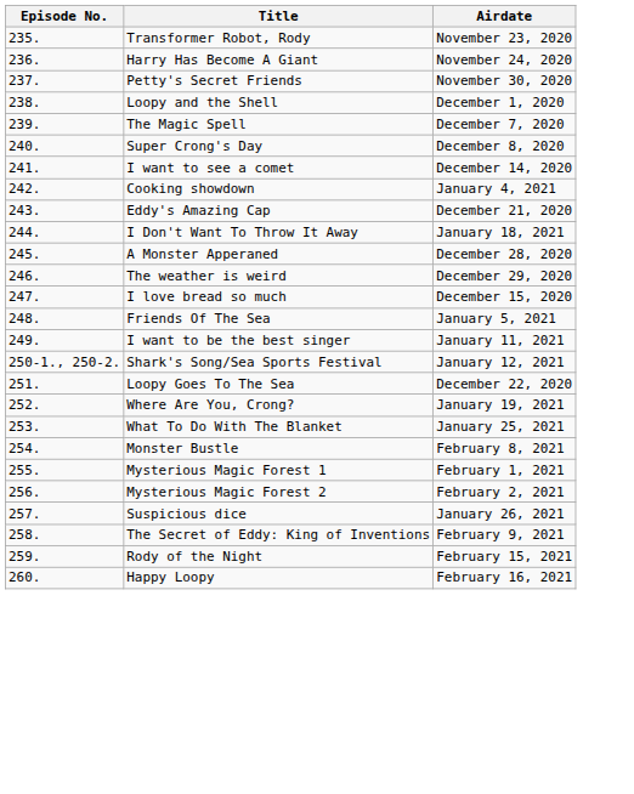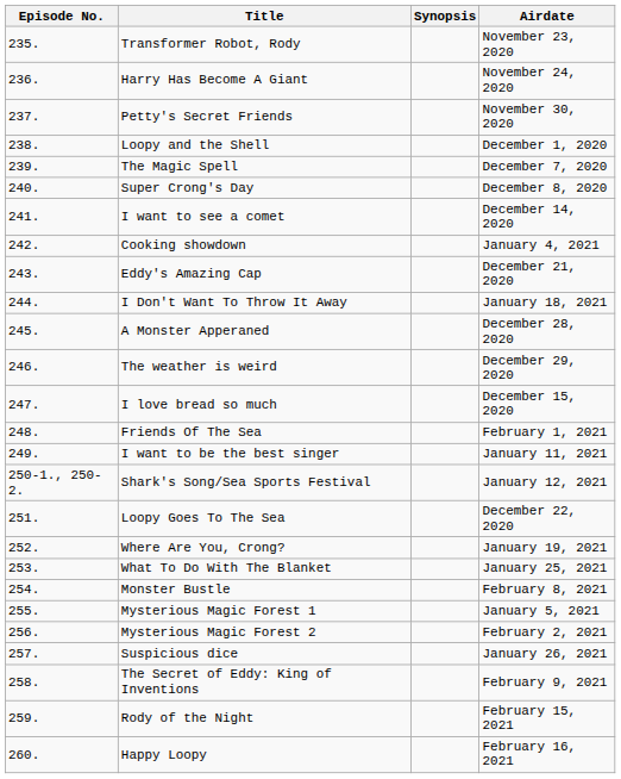 <table class="wikitable">
 <tr>
 <th>Episode No.</th>
 <th>Title</th>
+<th>Synopsis</th>
 <th>Airdate</th>
 </tr>
 <tr>
 <td>235.</td>
 <td>Transformer Robot, Rody</td>
+<td></td>
 <td>November 23, 2020</td>
 </tr>
 <tr>
 <td>236.</td>
 <td>Harry Has Become A Giant</td>
+<td></td>
 <td>November 24, 2020</td>
 </tr>
 <tr>
 <td>237.</td>
 <td>Petty's Secret Friends</td>
+<td></td>
 <td>November 30, 2020</td>
 </tr>
 <tr>
 <td>238.</td>
 <td>Loopy and the Shell</td>
+<td></td>
 <td>December 1, 2020</td>
 </tr>
 <tr>
 <td>239.</td>
 <td>The Magic Spell</td>
+<td></td>
 <td>December 7, 2020</td>
 </tr>
 <tr>
 <td>240.</td>
 <td>Super Crong's Day</td>
+<td></td>
 <td>December 8, 2020</td>
 </tr>
 <tr>
 <td>241.</td>
 <td>I want to see a comet</td>
+<td></td>
 <td>December 14, 2020</td>
 </tr>
 <tr>
 <td>242.</td>
 <td>Cooking showdown</td>
+<td></td>
 <td>January 4, 2021</td>
 </tr>
 <tr>
 <td>243.</td>
 <td>Eddy's Amazing Cap</td>
+<td></td>
 <td>December 21, 2020</td>
 </tr>
 <tr>
 <td>244.</td>
 <td>I Don't Want To Throw It Away</td>
+<td></td>
 <td>January 18, 2021</td>
 </tr>
 <tr>
 <td>245.</td>
 <td>A Monster Apperaned</td>
+<td></td>
 <td>December 28, 2020</td>
 </tr>
 <tr>
 <td>246.</td>
 <td>The weather is weird</td>
+<td></td>
 <td>December 29, 2020</td>
 </tr>
 <tr>
 <td>247.</td>
 <td>I love bread so much</td>
+<td></td>
 <td>December 15, 2020</td>
 </tr>
 <tr>
 <td>248.</td>
 <td>Friends Of The Sea</td>
-<td>January 5, 2021</td>
+<td></td>
+<td>February 1, 2021</td>
 </tr>
 <tr>
 <td>249.</td>
 <td>I want to be the best singer</td>
+<td></td>
 <td>January 11, 2021</td>
 </tr>
 <tr>
 <td>250-1., 250-2.</td>
 <td>Shark's Song/Sea Sports Festival</td>
+<td></td>
 <td>January 12, 2021</td>
 </tr>
 <tr>
 <td>251.</td>
 <td>Loopy Goes To The Sea</td>
+<td></td>
 <td>December 22, 2020</td>
 </tr>
 <tr>
 <td>252.</td>
 <td>Where Are You, Crong?</td>
+<td></td>
 <td>January 19, 2021</td>
 </tr>
 <tr>
 <td>253.</td>
 <td>What To Do With The Blanket</td>
+<td></td>
 <td>January 25, 2021</td>
 </tr>
 <tr>
 <td>254.</td>
 <td>Monster Bustle</td>
+<td></td>
 <td>February 8, 2021</td>
 </tr>
 <tr>
 <td>255.</td>
 <td>Mysterious Magic Forest 1</td>
-<td>February 1, 2021</td>
+<td></td>
+<td>January 5, 2021</td>
 </tr>
 <tr>
 <td>256.</td>
 <td>Mysterious Magic Forest 2</td>
+<td></td>
 <td>February 2, 2021</td>
 </tr>
 <tr>
 <td>257.</td>
 <td>Suspicious dice</td>
+<td></td>
 <td>January 26, 2021</td>
 </tr>
 <tr>
 <td>258.</td>
 <td>The Secret of Eddy: King of Inventions</td>
+<td></td>
 <td>February 9, 2021</td>
 </tr>
 <tr>
 <td>259.</td>
 <td>Rody of the Night</td>
+<td></td>
 <td>February 15, 2021</td>
 </tr>
 <tr>
 <td>260.</td>
 <td>Happy Loopy</td>
+<td></td>
 <td>February 16, 2021</td>
 </tr>
 </table>
